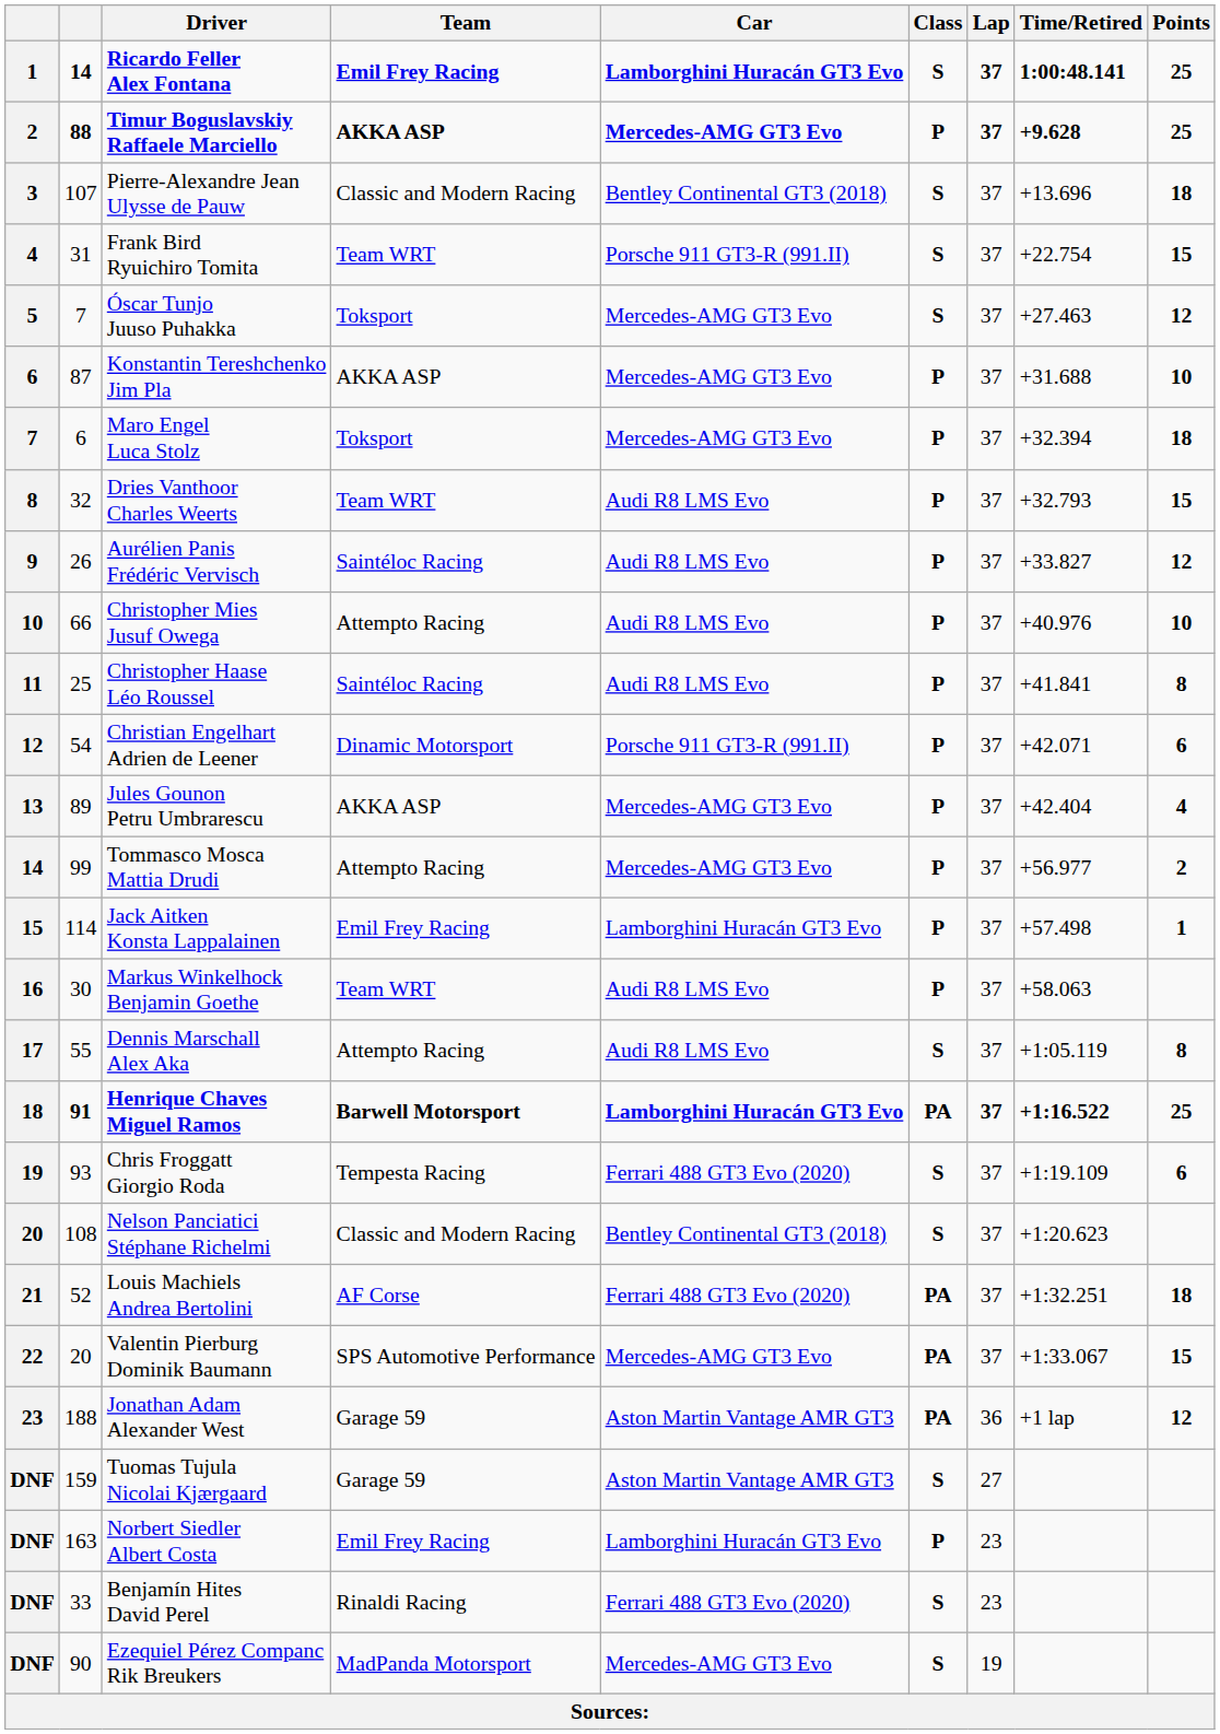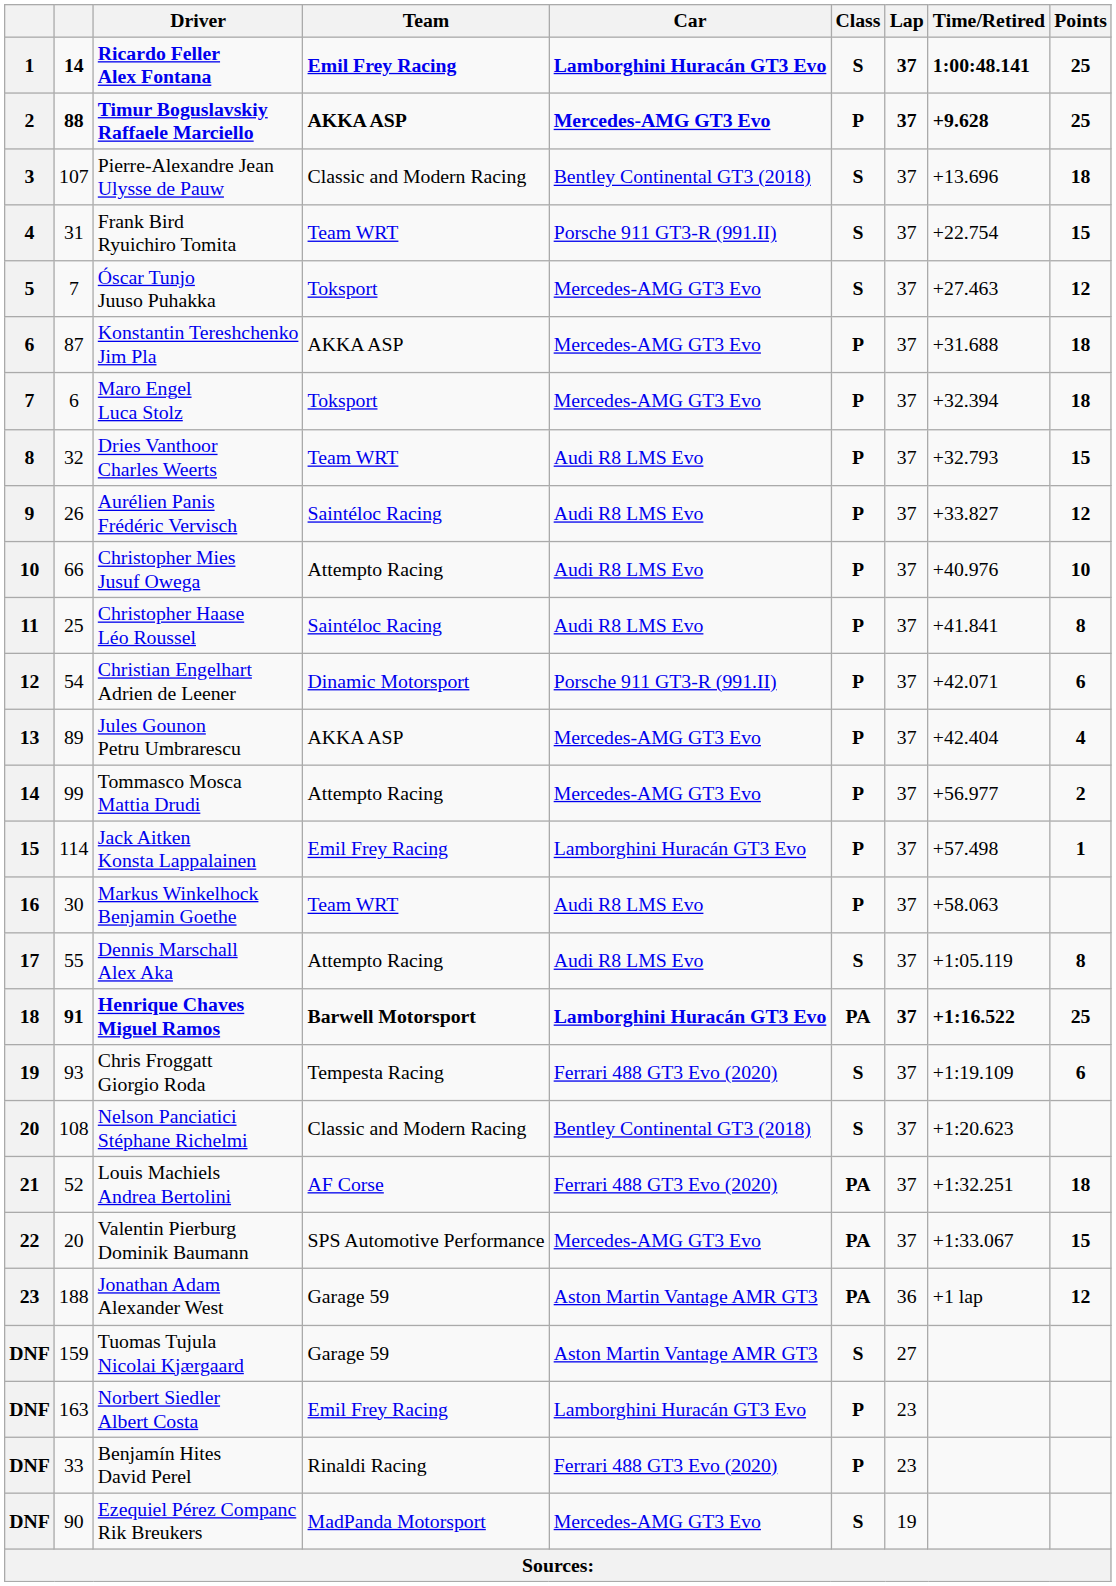 <table class="wikitable sortable" style="font-size: 95%">
 <tr>
 <th></th>
 <th></th>
 <th>Driver</th>
 <th>Team</th>
 <th>Car</th>
 <th>Class</th>
 <th>Lap</th>
 <th>Time/Retired</th>
 <th>Points</th>
 </tr>
 <tr style="font-weight:bold">
 <th>1</th>
 <td align=center>14</td>
 <td> <a href='#'>Ricardo Feller</a><br> <a href='#'>Alex Fontana</a></td>
 <td> <a href='#'>Emil Frey Racing</a></td>
 <td><a href='#'>Lamborghini Huracán GT3 Evo</a></td>
 <td align=center><strong><span>S</span></strong></td>
 <td align=center>37</td>
 <td>1:00:48.141</td>
 <td align=center><strong>25</strong></td>
 </tr>
 <tr style="font-weight:bold">
 <th>2</th>
 <td align=center>88</td>
 <td> <a href='#'>Timur Boguslavskiy</a><br> <a href='#'>Raffaele Marciello</a></td>
 <td> AKKA ASP</td>
 <td><a href='#'>Mercedes-AMG GT3 Evo</a></td>
 <td align=center><strong><span>P</span></strong></td>
 <td align=center>37</td>
 <td>+9.628</td>
 <td align=center><strong>25</strong></td>
 </tr>
 <tr>
 <th>3</th>
 <td align=center>107</td>
 <td> Pierre-Alexandre Jean<br> <a href='#'>Ulysse de Pauw</a></td>
 <td> Classic and Modern Racing</td>
 <td><a href='#'>Bentley Continental GT3 (2018)</a></td>
 <td align=center><strong><span>S</span></strong></td>
 <td align=center>37</td>
 <td>+13.696</td>
 <td align=center><strong>18</strong></td>
 </tr>
 <tr>
 <th>4</th>
 <td align=center>31</td>
 <td> Frank Bird<br> Ryuichiro Tomita</td>
 <td> <a href='#'>Team WRT</a></td>
 <td><a href='#'>Porsche 911 GT3-R (991.II)</a></td>
 <td align=center><strong><span>S</span></strong></td>
 <td align=center>37</td>
 <td>+22.754</td>
 <td align=center><strong>15</strong></td>
 </tr>
 <tr>
 <th>5</th>
 <td align=center>7</td>
 <td> <a href='#'>Óscar Tunjo</a><br> Juuso Puhakka</td>
 <td> <a href='#'>Toksport</a></td>
 <td><a href='#'>Mercedes-AMG GT3 Evo</a></td>
 <td align=center><strong><span>S</span></strong></td>
 <td align=center>37</td>
 <td>+27.463</td>
 <td align=center><strong>12</strong></td>
 </tr>
 <tr>
 <th>6</th>
 <td align=center>87</td>
 <td> <a href='#'>Konstantin Tereshchenko</a><br> <a href='#'>Jim Pla</a></td>
 <td> AKKA ASP</td>
 <td><a href='#'>Mercedes-AMG GT3 Evo</a></td>
 <td align=center><strong><span>P</span></strong></td>
 <td align=center>37</td>
 <td>+31.688</td>
-<td align=center><strong>10</strong></td>
+<td align=center><strong>18</strong></td>
 </tr>
 <tr>
 <th>7</th>
 <td align=center>6</td>
 <td> <a href='#'>Maro Engel</a><br> <a href='#'>Luca Stolz</a></td>
 <td> <a href='#'>Toksport</a></td>
 <td><a href='#'>Mercedes-AMG GT3 Evo</a></td>
 <td align=center><strong><span>P</span></strong></td>
 <td align=center>37</td>
 <td>+32.394</td>
 <td align=center><strong>18</strong></td>
 </tr>
 <tr>
 <th>8</th>
 <td align=center>32</td>
 <td> <a href='#'>Dries Vanthoor</a><br> <a href='#'>Charles Weerts</a></td>
 <td> <a href='#'>Team WRT</a></td>
 <td><a href='#'>Audi R8 LMS Evo</a></td>
 <td align=center><strong><span>P</span></strong></td>
 <td align=center>37</td>
 <td>+32.793</td>
 <td align=center><strong>15</strong></td>
 </tr>
 <tr>
 <th>9</th>
 <td align=center>26</td>
 <td> <a href='#'>Aurélien Panis</a><br> <a href='#'>Frédéric Vervisch</a></td>
 <td> <a href='#'>Saintéloc Racing</a></td>
 <td><a href='#'>Audi R8 LMS Evo</a></td>
 <td align=center><strong><span>P</span></strong></td>
 <td align=center>37</td>
 <td>+33.827</td>
 <td align=center><strong>12</strong></td>
 </tr>
 <tr>
 <th>10</th>
 <td align=center>66</td>
 <td> <a href='#'>Christopher Mies</a><br> <a href='#'>Jusuf Owega</a></td>
 <td> Attempto Racing</td>
 <td><a href='#'>Audi R8 LMS Evo</a></td>
 <td align=center><strong><span>P</span></strong></td>
 <td align=center>37</td>
 <td>+40.976</td>
 <td align=center><strong>10</strong></td>
 </tr>
 <tr>
 <th>11</th>
 <td align=center>25</td>
 <td> <a href='#'>Christopher Haase</a><br> <a href='#'>Léo Roussel</a></td>
 <td> <a href='#'>Saintéloc Racing</a></td>
 <td><a href='#'>Audi R8 LMS Evo</a></td>
 <td align=center><strong><span>P</span></strong></td>
 <td align=center>37</td>
 <td>+41.841</td>
 <td align=center><strong>8</strong></td>
 </tr>
 <tr>
 <th>12</th>
 <td align=center>54</td>
 <td> <a href='#'>Christian Engelhart</a><br> Adrien de Leener</td>
 <td> <a href='#'>Dinamic Motorsport</a></td>
 <td><a href='#'>Porsche 911 GT3-R (991.II)</a></td>
 <td align=center><strong><span>P</span></strong></td>
 <td align=center>37</td>
 <td>+42.071</td>
 <td align=center><strong>6</strong></td>
 </tr>
 <tr>
 <th>13</th>
 <td align=center>89</td>
 <td> <a href='#'>Jules Gounon</a><br> Petru Umbrarescu</td>
 <td> AKKA ASP</td>
 <td><a href='#'>Mercedes-AMG GT3 Evo</a></td>
 <td align=center><strong><span>P</span></strong></td>
 <td align=center>37</td>
 <td>+42.404</td>
 <td align=center><strong>4</strong></td>
 </tr>
 <tr>
 <th>14</th>
 <td align=center>99</td>
 <td> Tommasco Mosca<br> <a href='#'>Mattia Drudi</a></td>
 <td> Attempto Racing</td>
 <td><a href='#'>Mercedes-AMG GT3 Evo</a></td>
 <td align=center><strong><span>P</span></strong></td>
 <td align=center>37</td>
 <td>+56.977</td>
 <td align=center><strong>2</strong></td>
 </tr>
 <tr>
 <th>15</th>
 <td align=center>114</td>
 <td> <a href='#'>Jack Aitken</a><br> <a href='#'>Konsta Lappalainen</a></td>
 <td> <a href='#'>Emil Frey Racing</a></td>
 <td><a href='#'>Lamborghini Huracán GT3 Evo</a></td>
 <td align=center><strong><span>P</span></strong></td>
 <td align=center>37</td>
 <td>+57.498</td>
 <td align=center><strong>1</strong></td>
 </tr>
 <tr>
 <th>16</th>
 <td align=center>30</td>
 <td> <a href='#'>Markus Winkelhock</a><br> <a href='#'>Benjamin Goethe</a></td>
 <td> <a href='#'>Team WRT</a></td>
 <td><a href='#'>Audi R8 LMS Evo</a></td>
 <td align=center><strong><span>P</span></strong></td>
 <td align=center>37</td>
 <td>+58.063</td>
 <td align=center></td>
 </tr>
 <tr>
 <th>17</th>
 <td align=center>55</td>
 <td> <a href='#'>Dennis Marschall</a><br> <a href='#'>Alex Aka</a></td>
 <td> Attempto Racing</td>
 <td><a href='#'>Audi R8 LMS Evo</a></td>
 <td align=center><strong><span>S</span></strong></td>
 <td align=center>37</td>
 <td>+1:05.119</td>
 <td align=center><strong>8</strong></td>
 </tr>
 <tr style="font-weight:bold">
 <th>18</th>
 <td align=center>91</td>
 <td> <a href='#'>Henrique Chaves</a><br> <a href='#'>Miguel Ramos</a></td>
 <td> Barwell Motorsport</td>
 <td><a href='#'>Lamborghini Huracán GT3 Evo</a></td>
 <td align=center><strong><span>PA</span></strong></td>
 <td align=center>37</td>
 <td>+1:16.522</td>
 <td align=center><strong>25</strong></td>
 </tr>
 <tr>
 <th>19</th>
 <td align=center>93</td>
 <td> Chris Froggatt<br> Giorgio Roda</td>
 <td> Tempesta Racing</td>
 <td><a href='#'>Ferrari 488 GT3 Evo (2020)</a></td>
 <td align=center><strong><span>S</span></strong></td>
 <td align=center>37</td>
 <td>+1:19.109</td>
 <td align=center><strong>6</strong></td>
 </tr>
 <tr>
 <th>20</th>
 <td align=center>108</td>
 <td> <a href='#'>Nelson Panciatici</a><br> <a href='#'>Stéphane Richelmi</a></td>
 <td> Classic and Modern Racing</td>
 <td><a href='#'>Bentley Continental GT3 (2018)</a></td>
 <td align=center><strong><span>S</span></strong></td>
 <td align=center>37</td>
 <td>+1:20.623</td>
 <td align=center></td>
 </tr>
 <tr>
 <th>21</th>
 <td align=center>52</td>
 <td> Louis Machiels<br> <a href='#'>Andrea Bertolini</a></td>
 <td> <a href='#'>AF Corse</a></td>
 <td><a href='#'>Ferrari 488 GT3 Evo (2020)</a></td>
 <td align=center><strong><span>PA</span></strong></td>
 <td align=center>37</td>
 <td>+1:32.251</td>
 <td align=center><strong>18</strong></td>
 </tr>
 <tr>
 <th>22</th>
 <td align=center>20</td>
 <td> Valentin Pierburg<br> Dominik Baumann</td>
 <td> SPS Automotive Performance</td>
 <td><a href='#'>Mercedes-AMG GT3 Evo</a></td>
 <td align=center><strong><span>PA</span></strong></td>
 <td align=center>37</td>
 <td>+1:33.067</td>
 <td align=center><strong>15</strong></td>
 </tr>
 <tr>
 <th>23</th>
 <td align=center>188</td>
 <td> <a href='#'>Jonathan Adam</a><br> Alexander West</td>
 <td> Garage 59</td>
 <td><a href='#'>Aston Martin Vantage AMR GT3</a></td>
 <td align=center><strong><span>PA</span></strong></td>
 <td align=center>36</td>
 <td>+1 lap</td>
 <td align=center><strong>12</strong></td>
 </tr>
 <tr>
 <th>DNF</th>
 <td align=center>159</td>
 <td> Tuomas Tujula<br> <a href='#'>Nicolai Kjærgaard</a></td>
 <td> Garage 59</td>
 <td><a href='#'>Aston Martin Vantage AMR GT3</a></td>
 <td align=center><strong><span>S</span></strong></td>
 <td align=center>27</td>
 <td></td>
 <td align=center></td>
 </tr>
 <tr>
 <th>DNF</th>
 <td align=center>163</td>
 <td> <a href='#'>Norbert Siedler</a><br> <a href='#'>Albert Costa</a></td>
 <td> <a href='#'>Emil Frey Racing</a></td>
 <td><a href='#'>Lamborghini Huracán GT3 Evo</a></td>
 <td align=center><strong><span>P</span></strong></td>
 <td align=center>23</td>
 <td></td>
 <td align=center></td>
 </tr>
 <tr>
 <th>DNF</th>
 <td align=center>33</td>
 <td> Benjamín Hites<br> David Perel</td>
 <td> Rinaldi Racing</td>
 <td><a href='#'>Ferrari 488 GT3 Evo (2020)</a></td>
-<td align=center><strong><span>S</span></strong></td>
+<td align=center><strong><span>P</span></strong></td>
 <td align=center>23</td>
 <td></td>
 <td align=center></td>
 </tr>
 <tr>
 <th>DNF</th>
 <td align=center>90</td>
 <td> <a href='#'>Ezequiel Pérez Companc</a><br> Rik Breukers</td>
 <td> <a href='#'>MadPanda Motorsport</a></td>
 <td><a href='#'>Mercedes-AMG GT3 Evo</a></td>
 <td align=center><strong><span>S</span></strong></td>
 <td align=center>19</td>
 <td></td>
 <td align=center></td>
 </tr>
 <tr>
 <th colspan=9>Sources:</th>
 </tr>
 </table>
